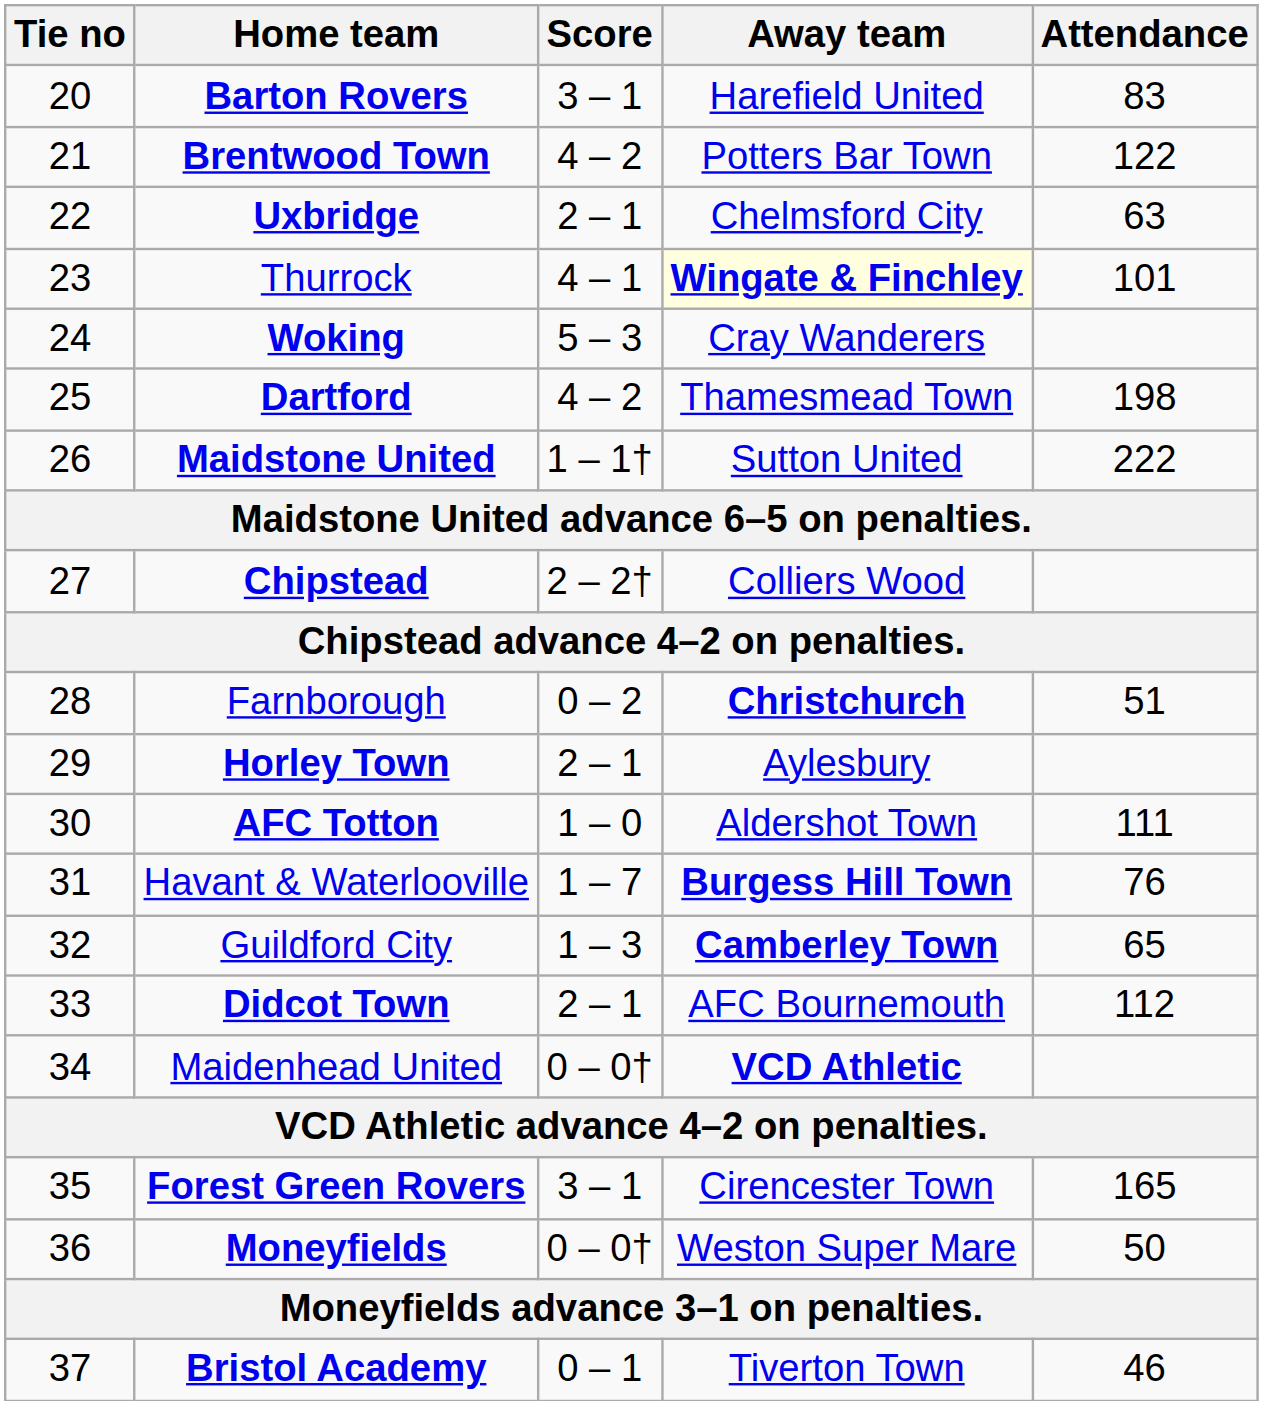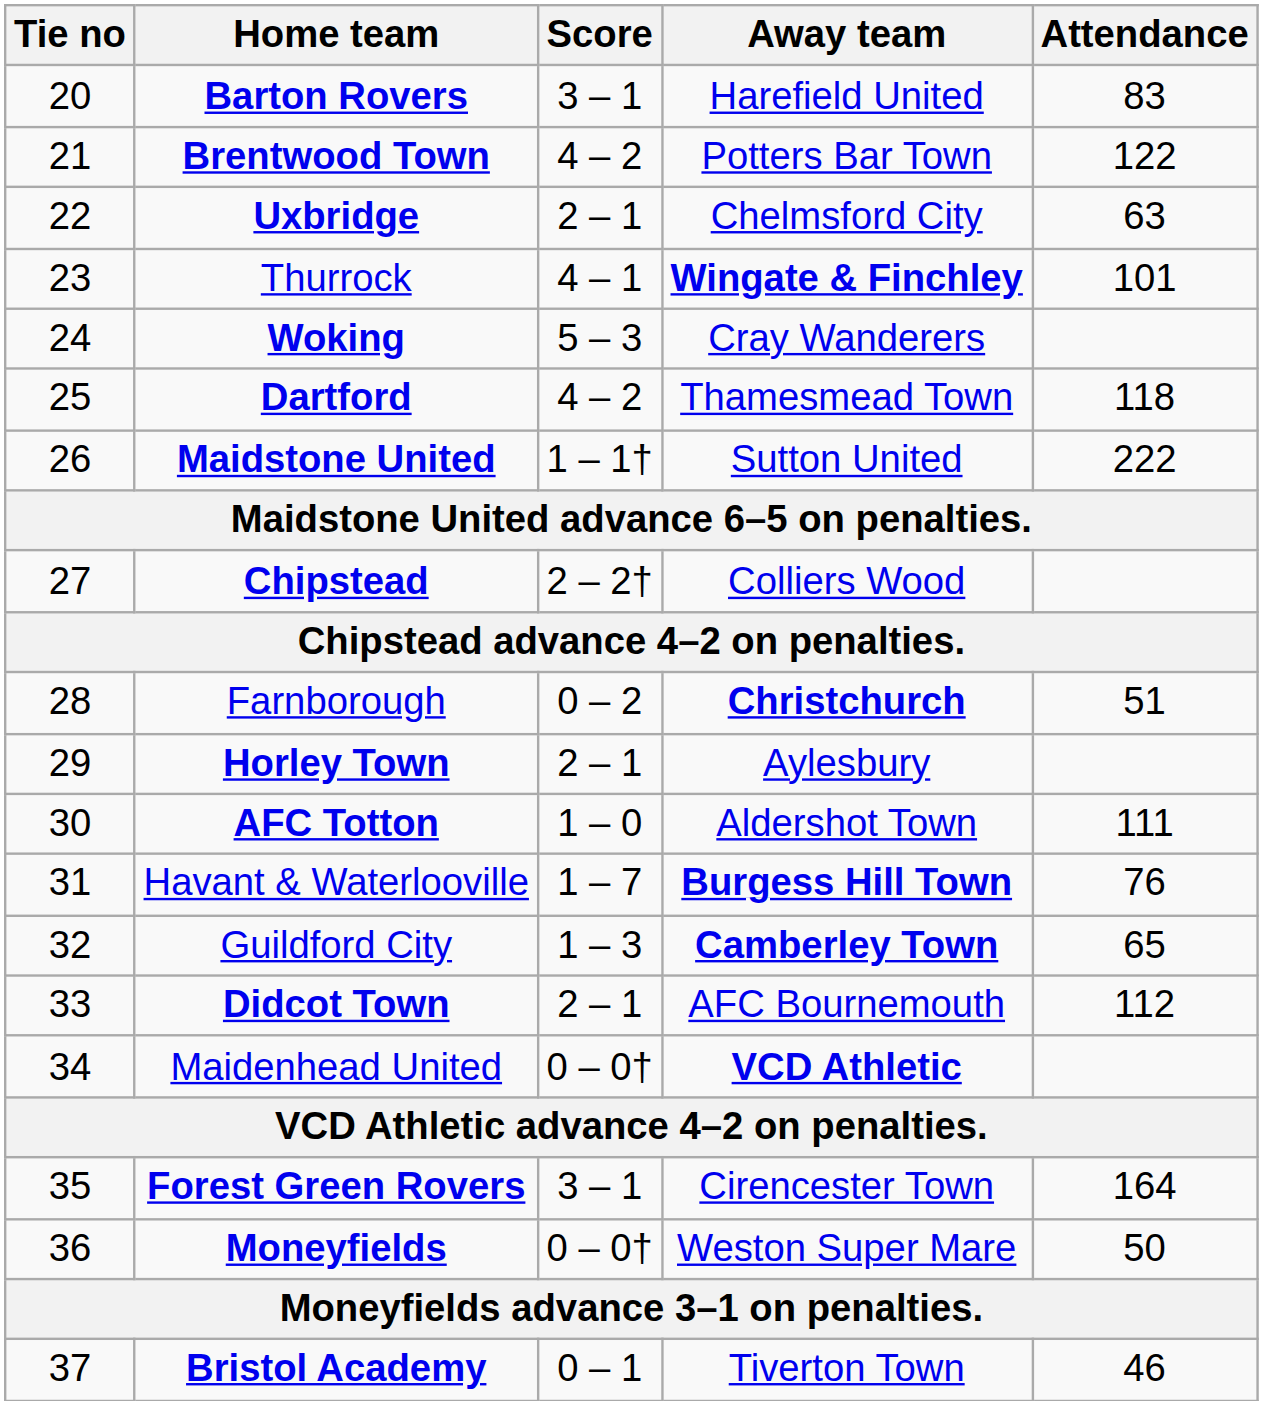 <table class="wikitable" style="text-align:center">
 <tr>
 <th>Tie no</th>
 <th>Home team</th>
 <th>Score</th>
 <th>Away team</th>
 <th>Attendance</th>
 </tr>
 <tr>
 <td>20</td>
 <td><strong><a href='#'>Barton Rovers</a></strong></td>
 <td>3 – 1</td>
 <td><a href='#'>Harefield United</a></td>
 <td>83</td>
 </tr>
 <tr>
 <td>21</td>
 <td><strong><a href='#'>Brentwood Town</a></strong></td>
 <td>4 – 2</td>
 <td><a href='#'>Potters Bar Town</a></td>
 <td>122</td>
 </tr>
 <tr>
 <td>22</td>
 <td><strong><a href='#'>Uxbridge</a></strong></td>
 <td>2 – 1</td>
 <td><a href='#'>Chelmsford City</a></td>
 <td>63</td>
 </tr>
 <tr>
 <td>23</td>
 <td><a href='#'>Thurrock</a></td>
 <td>4 – 1</td>
-<td style="background: lightyellow;"><strong><a href='#'>Wingate & Finchley</a></strong></td>
+<td><strong><a href='#'>Wingate & Finchley</a></strong></td>
 <td>101</td>
 </tr>
 <tr>
 <td>24</td>
 <td><strong><a href='#'>Woking</a></strong></td>
 <td>5 – 3</td>
 <td><a href='#'>Cray Wanderers</a></td>
 <td></td>
 </tr>
 <tr>
 <td>25</td>
 <td><strong><a href='#'>Dartford</a></strong></td>
 <td>4 – 2</td>
 <td><a href='#'>Thamesmead Town</a></td>
-<td>198</td>
+<td>118</td>
 </tr>
 <tr>
 <td>26</td>
 <td><strong><a href='#'>Maidstone United</a></strong></td>
 <td>1 – 1†</td>
 <td><a href='#'>Sutton United</a></td>
 <td>222</td>
 </tr>
 <tr>
 <th colspan="5">Maidstone United advance 6–5 on penalties.</th>
 </tr>
 <tr>
 <td>27</td>
 <td><strong><a href='#'>Chipstead</a></strong></td>
 <td>2 – 2†</td>
 <td><a href='#'>Colliers Wood</a></td>
 <td></td>
 </tr>
 <tr>
 <th colspan="5">Chipstead advance 4–2 on penalties.</th>
 </tr>
 <tr>
 <td>28</td>
 <td><a href='#'>Farnborough</a></td>
 <td>0 – 2</td>
 <td><strong><a href='#'>Christchurch</a></strong></td>
 <td>51</td>
 </tr>
 <tr>
 <td>29</td>
 <td><strong><a href='#'>Horley Town</a></strong></td>
 <td>2 – 1</td>
 <td><a href='#'>Aylesbury</a></td>
 <td></td>
 </tr>
 <tr>
 <td>30</td>
 <td><strong><a href='#'>AFC Totton</a></strong></td>
 <td>1 – 0</td>
 <td><a href='#'>Aldershot Town</a></td>
 <td>111</td>
 </tr>
 <tr>
 <td>31</td>
 <td><a href='#'>Havant & Waterlooville</a></td>
 <td>1 – 7</td>
 <td><strong><a href='#'>Burgess Hill Town</a></strong></td>
 <td>76</td>
 </tr>
 <tr>
 <td>32</td>
 <td><a href='#'>Guildford City</a></td>
 <td>1 – 3</td>
 <td><strong><a href='#'>Camberley Town</a></strong></td>
 <td>65</td>
 </tr>
 <tr>
 <td>33</td>
 <td><strong><a href='#'>Didcot Town</a></strong></td>
 <td>2 – 1</td>
 <td><a href='#'>AFC Bournemouth</a></td>
 <td>112</td>
 </tr>
 <tr>
 <td>34</td>
 <td><a href='#'>Maidenhead United</a></td>
 <td>0 – 0†</td>
 <td><strong><a href='#'>VCD Athletic</a></strong></td>
 <td></td>
 </tr>
 <tr>
 <th colspan="5">VCD Athletic advance 4–2 on penalties.</th>
 </tr>
 <tr>
 <td>35</td>
 <td><strong><a href='#'>Forest Green Rovers</a></strong></td>
 <td>3 – 1</td>
 <td><a href='#'>Cirencester Town</a></td>
-<td>165</td>
+<td>164</td>
 </tr>
 <tr>
 <td>36</td>
 <td><strong><a href='#'>Moneyfields</a></strong></td>
 <td>0 – 0†</td>
 <td><a href='#'>Weston Super Mare</a></td>
 <td>50</td>
 </tr>
 <tr>
 <th colspan="5">Moneyfields advance 3–1 on penalties.</th>
 </tr>
 <tr>
 <td>37</td>
 <td><strong><a href='#'>Bristol Academy</a></strong></td>
 <td>0 – 1</td>
 <td><a href='#'>Tiverton Town</a></td>
 <td>46</td>
 </tr>
 </table>
